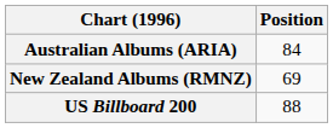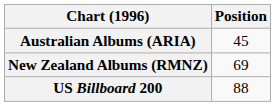 <table class="wikitable sortable plainrowheaders" style="text-align:center">
 <tr>
 <th scope="col">Chart (1996)</th>
 <th scope="col">Position</th>
 </tr>
 <tr>
 <th scope="row">Australian Albums (ARIA)</th>
-<td>84</td>
+<td>45</td>
 </tr>
 <tr>
 <th scope="row">New Zealand Albums (RMNZ)</th>
 <td>69</td>
 </tr>
 <tr>
 <th scope="row">US <em>Billboard</em> 200</th>
 <td>88</td>
 </tr>
 </table>
